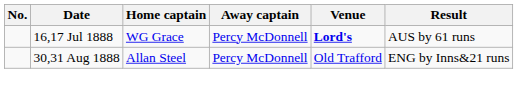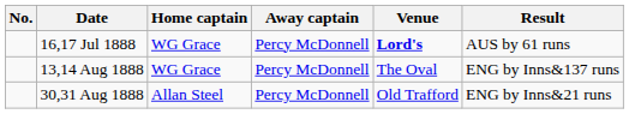 <table class="wikitable">
 <tr style="background:#efefef;">
 <th>No.</th>
 <th>Date</th>
 <th>Home captain</th>
 <th>Away captain</th>
 <th>Venue</th>
 <th>Result</th>
 </tr>
 <tr>
 <td></td>
 <td>16,17 Jul 1888</td>
 <td><a href='#'>WG Grace</a></td>
 <td><a href='#'>Percy McDonnell</a></td>
 <td><strong><a href='#'>Lord's</a></strong></td>
 <td>AUS by 61 runs</td>
 </tr>
 <tr>
 <td></td>
+<td>13,14 Aug 1888</td>
+<td><a href='#'>WG Grace</a></td>
+<td><a href='#'>Percy McDonnell</a></td>
+<td><a href='#'>The Oval</a></td>
+<td>ENG by Inns&137 runs</td>
+</tr>
+<tr>
+<td></td>
 <td>30,31 Aug 1888</td>
 <td><a href='#'>Allan Steel</a></td>
 <td><a href='#'>Percy McDonnell</a></td>
 <td><a href='#'>Old Trafford</a></td>
 <td>ENG by Inns&21 runs</td>
 </tr>
 </table>
